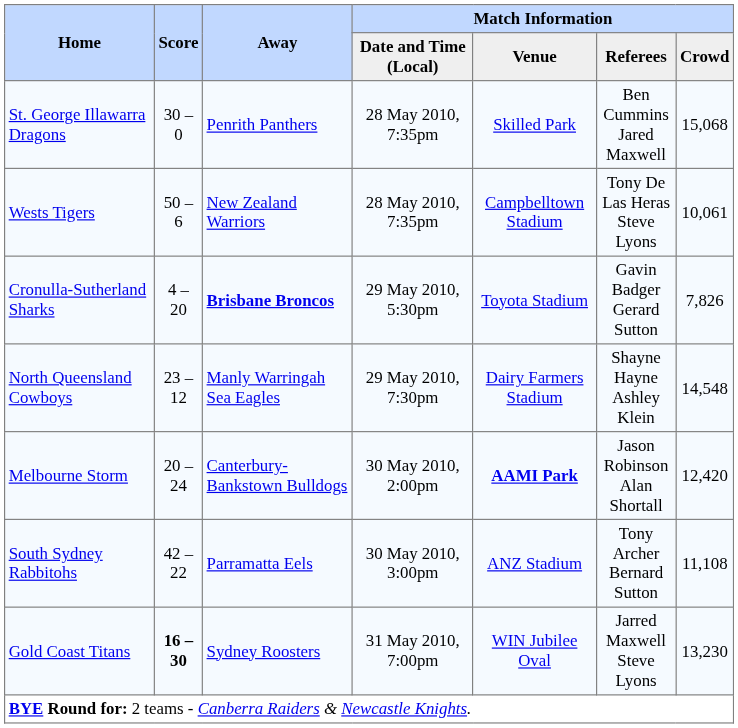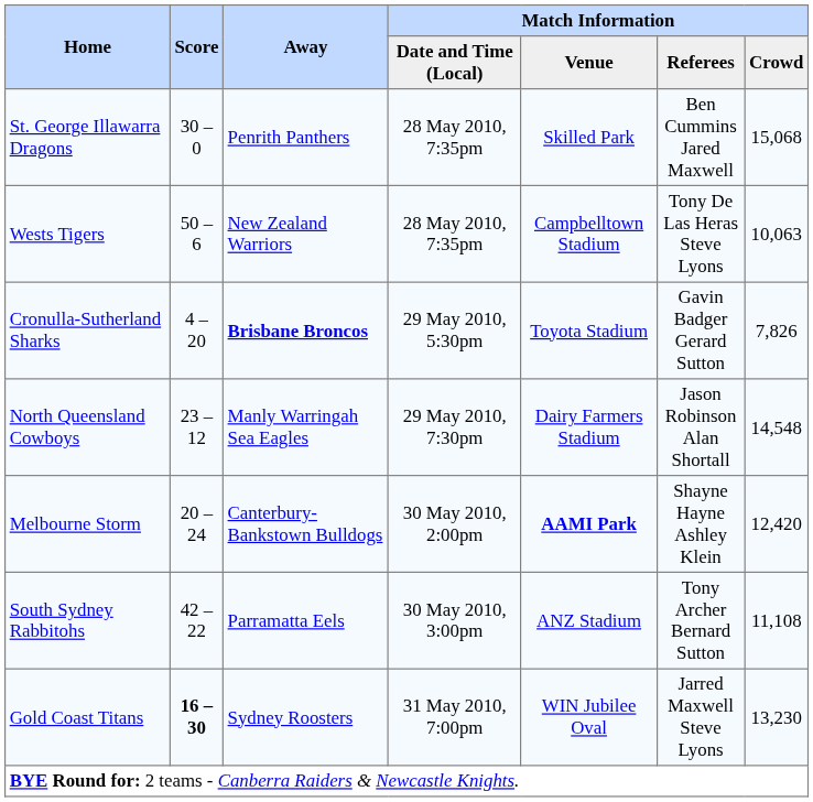 <table border="1" cellpadding="3" cellspacing="0" style="border-collapse:collapse; font-size:90%; width:100%">
 <tr style="background:#c1d8ff;">
 <th rowspan="2" style="width:21%;">Home</th>
 <th rowspan="2" style="width:6%;">Score</th>
 <th rowspan="2" style="width:21%;">Away</th>
 <th colspan=6>Match Information</th>
 </tr>
 <tr style="background:#efefef;">
 <th width=17%>Date and Time (Local)</th>
 <th width=17%>Venue</th>
 <th width=11%>Referees</th>
 <th width=7%>Crowd</th>
 </tr>
 <tr style="text-align:center; background:#f5faff;">
 <td align=left> <a href='#'>St. George Illawarra Dragons</a></td>
 <td>30 – 0</td>
 <td align=left> <a href='#'>Penrith Panthers</a></td>
 <td>28 May 2010, 7:35pm</td>
 <td><a href='#'>Skilled Park</a></td>
 <td>Ben Cummins<br>Jared Maxwell</td>
 <td>15,068</td>
 </tr>
 <tr style="text-align:center; background:#f5faff;">
 <td align=left> <a href='#'>Wests Tigers</a></td>
 <td>50 – 6</td>
 <td align=left> <a href='#'>New Zealand Warriors</a></td>
 <td>28 May 2010, 7:35pm</td>
 <td><a href='#'>Campbelltown Stadium</a></td>
 <td>Tony De Las Heras<br>Steve Lyons</td>
-<td>10,061</td>
+<td>10,063</td>
 </tr>
 <tr style="text-align:center; background:#f5faff;">
 <td align=left> <a href='#'>Cronulla-Sutherland Sharks</a></td>
 <td>4 – 20</td>
 <td align=left><strong> <a href='#'>Brisbane Broncos</a></strong></td>
 <td>29 May 2010, 5:30pm</td>
 <td><a href='#'>Toyota Stadium</a></td>
 <td>Gavin Badger<br>Gerard Sutton</td>
 <td>7,826</td>
 </tr>
 <tr style="text-align:center; background:#f5faff;">
 <td align=left> <a href='#'>North Queensland Cowboys</a></td>
 <td>23 – 12</td>
 <td align=left> <a href='#'>Manly Warringah Sea Eagles</a></td>
 <td>29 May 2010, 7:30pm</td>
 <td><a href='#'>Dairy Farmers Stadium</a></td>
-<td>Shayne Hayne<br>Ashley Klein</td>
+<td>Jason Robinson<br>Alan Shortall</td>
 <td>14,548</td>
 </tr>
 <tr style="text-align:center; background:#f5faff;">
 <td align=left> <a href='#'>Melbourne Storm</a></td>
 <td>20 – 24</td>
 <td align=left> <a href='#'>Canterbury-Bankstown Bulldogs</a></td>
 <td>30 May 2010, 2:00pm</td>
 <td><strong><a href='#'>AAMI Park</a></strong></td>
-<td>Jason Robinson<br>Alan Shortall</td>
+<td>Shayne Hayne<br>Ashley Klein</td>
 <td>12,420</td>
 </tr>
 <tr style="text-align:center; background:#f5faff;">
 <td align=left> <a href='#'>South Sydney Rabbitohs</a></td>
 <td>42 – 22</td>
 <td align=left> <a href='#'>Parramatta Eels</a></td>
 <td>30 May 2010, 3:00pm</td>
 <td><a href='#'>ANZ Stadium</a></td>
 <td>Tony Archer<br>Bernard Sutton</td>
 <td>11,108</td>
 </tr>
 <tr style="text-align:center; background:#f5faff;">
 <td align=left> <a href='#'>Gold Coast Titans</a></td>
 <td><strong>16 – 30</strong></td>
 <td align=left> <a href='#'>Sydney Roosters</a></td>
 <td>31 May 2010, 7:00pm</td>
 <td><a href='#'>WIN Jubilee Oval</a></td>
 <td>Jarred Maxwell<br>Steve Lyons</td>
 <td>13,230</td>
 </tr>
 <tr>
 <td colspan="7" style="text-align:left;"><strong><a href='#'>BYE</a> Round for:</strong> 2 teams - <em><a href='#'>Canberra Raiders</a> & <a href='#'>Newcastle Knights</a>.</em></td>
 </tr>
 </table>
